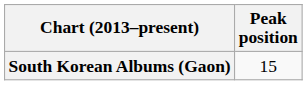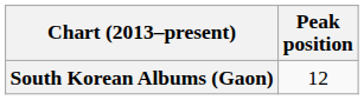 <table class="wikitable sortable plainrowheaders">
 <tr>
 <th scope="col">Chart (2013–present)</th>
 <th scope="col">Peak<br>position</th>
 </tr>
 <tr>
 <th scope="row">South Korean Albums (Gaon)</th>
-<td style="text-align:center;">15</td>
+<td style="text-align:center;">12</td>
 </tr>
 </table>
